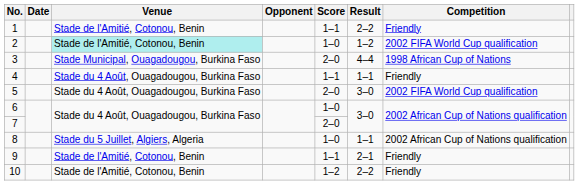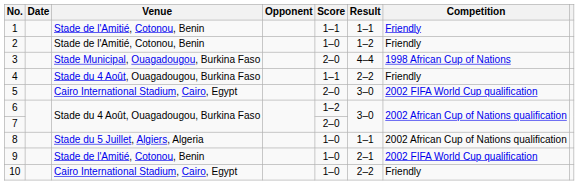 <table class="wikitable sortable">
 <tr>
 <th scope="col">No.</th>
 <th scope="col">Date</th>
 <th scope="col">Venue</th>
 <th scope="col">Opponent</th>
 <th scope="col">Score</th>
 <th scope="col">Result</th>
 <th scope="col">Competition</th>
 <th scope="col" class="unsortable"></th>
 </tr>
 <tr>
 <td style="text-align:center">1</td>
 <td></td>
 <td><a href='#'>Stade de l'Amitié</a>, <a href='#'>Cotonou</a>, Benin</td>
 <td></td>
 <td style="text-align:center">1–1</td>
-<td style="text-align:center">2–2</td>
+<td style="text-align:center">1–1</td>
 <td><a href='#'>Friendly</a></td>
 <td></td>
 </tr>
 <tr>
 <td style="text-align:center">2</td>
 <td></td>
-<td style="background: paleturquoise;">Stade de l'Amitié, Cotonou, Benin</td>
+<td>Stade de l'Amitié, Cotonou, Benin</td>
 <td></td>
 <td style="text-align:center">1–0</td>
 <td style="text-align:center">1–2</td>
-<td><a href='#'>2002 FIFA World Cup qualification</a></td>
+<td>Friendly</td>
 <td></td>
 </tr>
 <tr>
 <td style="text-align:center">3</td>
 <td></td>
 <td><a href='#'>Stade Municipal</a>, <a href='#'>Ouagadougou</a>, Burkina Faso</td>
 <td></td>
 <td style="text-align:center">2–0</td>
 <td style="text-align:center">4–4</td>
 <td><a href='#'>1998 African Cup of Nations</a></td>
 <td></td>
 </tr>
 <tr>
 <td style="text-align:center">4</td>
 <td></td>
 <td><a href='#'>Stade du 4 Août</a>, Ouagadougou, Burkina Faso</td>
 <td></td>
 <td style="text-align:center">1–1</td>
-<td style="text-align:center">1–1</td>
+<td style="text-align:center">2–2</td>
 <td>Friendly</td>
 <td></td>
 </tr>
 <tr>
 <td style="text-align:center">5</td>
 <td></td>
-<td>Stade du 4 Août, Ouagadougou, Burkina Faso</td>
+<td><a href='#'>Cairo International Stadium</a>, <a href='#'>Cairo</a>, Egypt</td>
 <td></td>
 <td style="text-align:center">2–0</td>
 <td style="text-align:center">3–0</td>
 <td><a href='#'>2002 FIFA World Cup qualification</a></td>
 <td></td>
 </tr>
 <tr>
 <td style="text-align:center">6</td>
 <td rowspan="2"></td>
 <td rowspan="2">Stade du 4 Août, Ouagadougou, Burkina Faso</td>
 <td rowspan="2"></td>
-<td style="text-align:center">1–0</td>
+<td style="text-align:center">1–2</td>
 <td rowspan="2" style="text-align:center">3–0</td>
 <td rowspan="2"><a href='#'>2002 African Cup of Nations qualification</a></td>
 <td rowspan="2"></td>
 </tr>
 <tr>
 <td style="text-align:center">7</td>
 <td style="text-align:center">2–0</td>
 </tr>
 <tr>
 <td style="text-align:center">8</td>
 <td></td>
 <td><a href='#'>Stade du 5 Juillet</a>, <a href='#'>Algiers</a>, Algeria</td>
 <td></td>
 <td style="text-align:center">1–0</td>
 <td style="text-align:center">1–1</td>
 <td>2002 African Cup of Nations qualification</td>
 <td></td>
 </tr>
 <tr>
 <td style="text-align:center">9</td>
 <td></td>
 <td><a href='#'>Stade de l'Amitié</a>, <a href='#'>Cotonou</a>, Benin</td>
 <td></td>
-<td style="text-align:center">1–1</td>
+<td style="text-align:center">1–0</td>
 <td style="text-align:center">2–1</td>
-<td>Friendly</td>
+<td><a href='#'>2002 FIFA World Cup qualification</a></td>
 <td></td>
 </tr>
 <tr>
 <td style="text-align:center">10</td>
 <td></td>
-<td>Stade de l'Amitié, Cotonou, Benin</td>
+<td><a href='#'>Cairo International Stadium</a>, <a href='#'>Cairo</a>, Egypt</td>
 <td></td>
-<td style="text-align:center">1–2</td>
+<td style="text-align:center">1–0</td>
 <td style="text-align:center">2–2</td>
 <td>Friendly</td>
 <td></td>
 </tr>
 </table>
